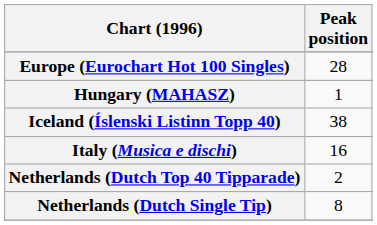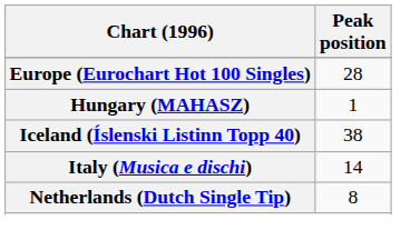 <table class="wikitable sortable plainrowheaders" style="text-align:center">
 <tr>
 <th scope="col">Chart (1996)</th>
 <th scope="col">Peak<br>position</th>
 </tr>
 <tr>
 </tr>
 <tr>
 </tr>
 <tr>
 </tr>
 <tr>
 </tr>
 <tr>
 <th scope="row">Europe (<a href='#'>Eurochart Hot 100 Singles</a>)</th>
 <td>28</td>
 </tr>
 <tr>
 </tr>
 <tr>
 </tr>
 <tr>
 <th scope="row">Hungary (<a href='#'>MAHASZ</a>)</th>
 <td>1</td>
 </tr>
 <tr>
 <th scope="row">Iceland (<a href='#'>Íslenski Listinn Topp 40</a>)</th>
 <td>38</td>
 </tr>
 <tr>
 <th scope="row">Italy (<em><a href='#'>Musica e dischi</a></em>)</th>
-<td>16</td>
-</tr>
-<tr>
-<th scope="row">Netherlands (<a href='#'>Dutch Top 40 Tipparade</a>)</th>
-<td>2</td>
+<td>14</td>
 </tr>
 <tr>
 <th scope="row">Netherlands (<a href='#'>Dutch Single Tip</a>)</th>
 <td>8</td>
 </tr>
 <tr>
 </tr>
 <tr>
 </tr>
 <tr>
 </tr>
 <tr>
 </tr>
 <tr>
 </tr>
 <tr>
 </tr>
 <tr>
 </tr>
 </table>
